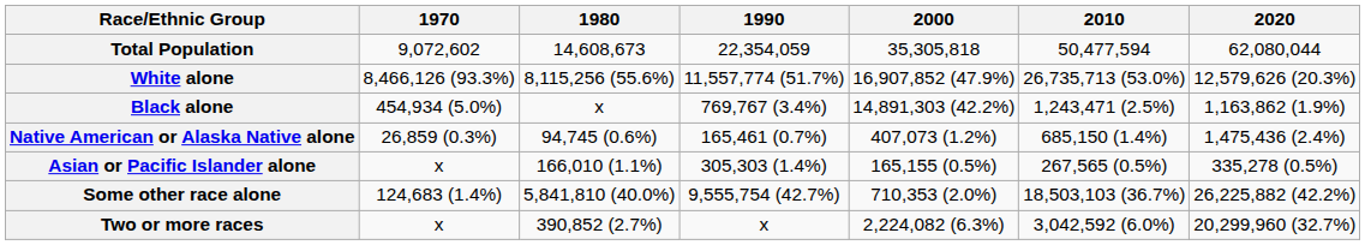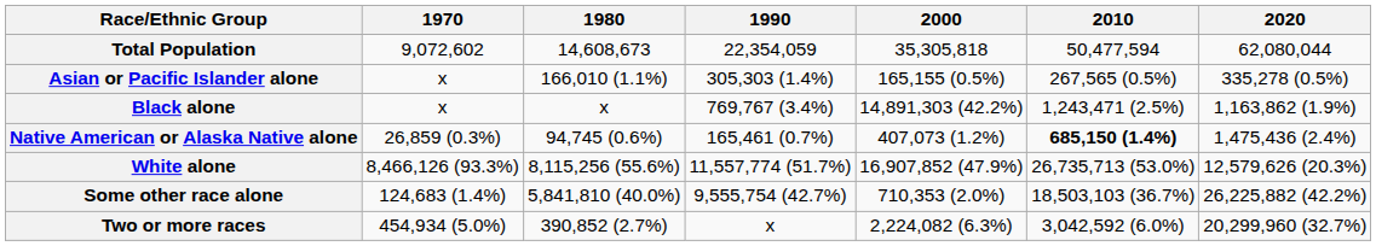 <table class="wikitable sortable" style="text-align:center;">
 <tr>
 <th>Race/Ethnic Group</th>
 <th>1970</th>
 <th>1980</th>
 <th>1990</th>
 <th>2000</th>
 <th>2010</th>
 <th>2020</th>
 </tr>
 <tr>
 <th>Total Population</th>
 <td>9,072,602</td>
 <td>14,608,673</td>
 <td>22,354,059</td>
 <td>35,305,818</td>
 <td>50,477,594</td>
 <td>62,080,044</td>
 </tr>
 <tr>
-<th><a href='#'>White</a> alone</th>
-<td>8,466,126 (93.3%)</td>
-<td>8,115,256 (55.6%)</td>
-<td>11,557,774 (51.7%)</td>
-<td>16,907,852 (47.9%)</td>
-<td>26,735,713 (53.0%)</td>
-<td>12,579,626 (20.3%)</td>
+<th><a href='#'>Asian</a> or <a href='#'>Pacific Islander</a> alone</th>
+<td>x</td>
+<td>166,010 (1.1%)</td>
+<td>305,303 (1.4%)</td>
+<td>165,155 (0.5%)</td>
+<td>267,565 (0.5%)</td>
+<td>335,278 (0.5%)</td>
 </tr>
 <tr>
 <th><a href='#'>Black</a> alone</th>
-<td>454,934 (5.0%)</td>
+<td>x</td>
 <td>x</td>
 <td>769,767 (3.4%)</td>
 <td>14,891,303 (42.2%)</td>
 <td>1,243,471 (2.5%)</td>
 <td>1,163,862 (1.9%)</td>
 </tr>
 <tr>
 <th><a href='#'>Native American</a> or <a href='#'>Alaska Native</a> alone</th>
 <td>26,859 (0.3%)</td>
 <td>94,745 (0.6%)</td>
 <td>165,461 (0.7%)</td>
 <td>407,073 (1.2%)</td>
-<td>685,150 (1.4%)</td>
+<td><strong>685,150 (1.4%)</strong></td>
 <td>1,475,436 (2.4%)</td>
 </tr>
 <tr>
-<th><a href='#'>Asian</a> or <a href='#'>Pacific Islander</a> alone</th>
-<td>x</td>
-<td>166,010 (1.1%)</td>
-<td>305,303 (1.4%)</td>
-<td>165,155 (0.5%)</td>
-<td>267,565 (0.5%)</td>
-<td>335,278 (0.5%)</td>
+<th><a href='#'>White</a> alone</th>
+<td>8,466,126 (93.3%)</td>
+<td>8,115,256 (55.6%)</td>
+<td>11,557,774 (51.7%)</td>
+<td>16,907,852 (47.9%)</td>
+<td>26,735,713 (53.0%)</td>
+<td>12,579,626 (20.3%)</td>
 </tr>
 <tr>
 <th>Some other race alone</th>
 <td>124,683 (1.4%)</td>
 <td>5,841,810 (40.0%)</td>
 <td>9,555,754 (42.7%)</td>
 <td>710,353 (2.0%)</td>
 <td>18,503,103 (36.7%)</td>
 <td>26,225,882 (42.2%)</td>
 </tr>
 <tr>
 <th>Two or more races</th>
-<td>x</td>
+<td>454,934 (5.0%)</td>
 <td>390,852 (2.7%)</td>
 <td>x</td>
 <td>2,224,082 (6.3%)</td>
 <td>3,042,592 (6.0%)</td>
 <td>20,299,960 (32.7%)</td>
 </tr>
 </table>
